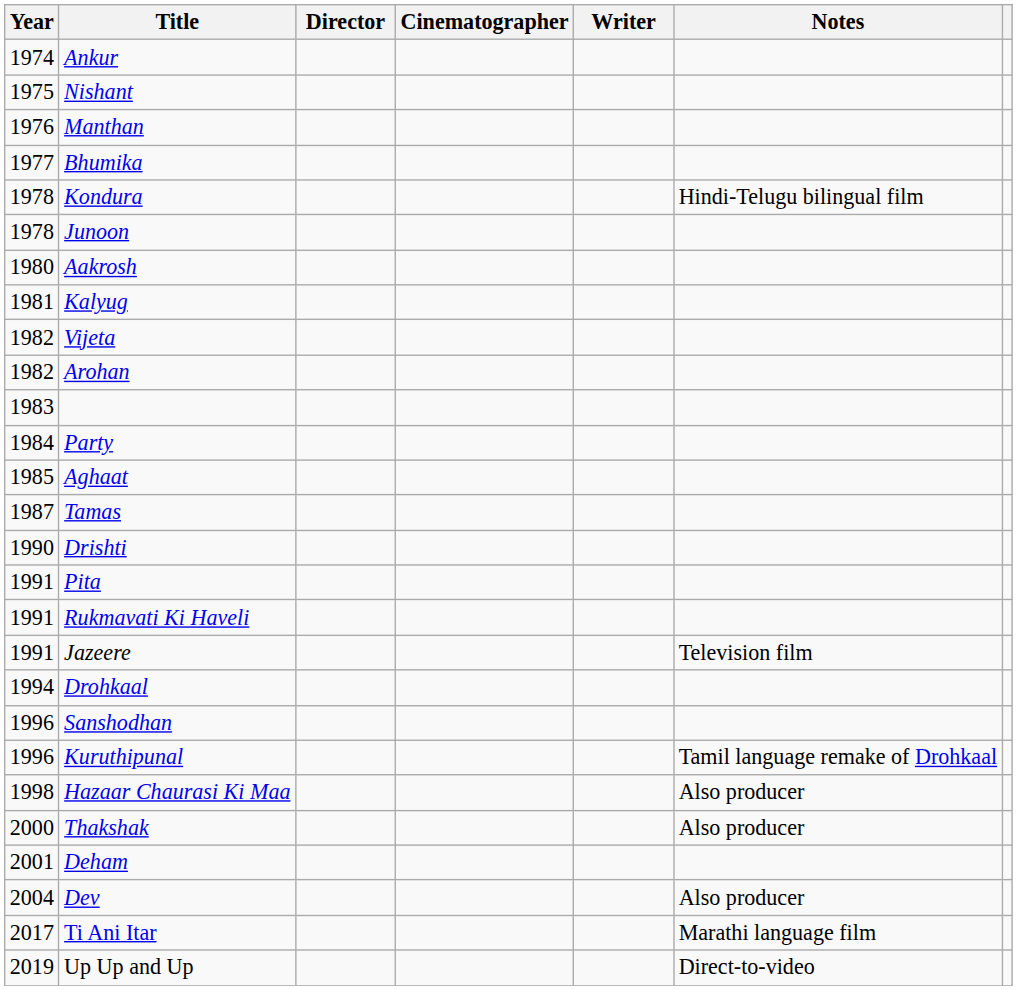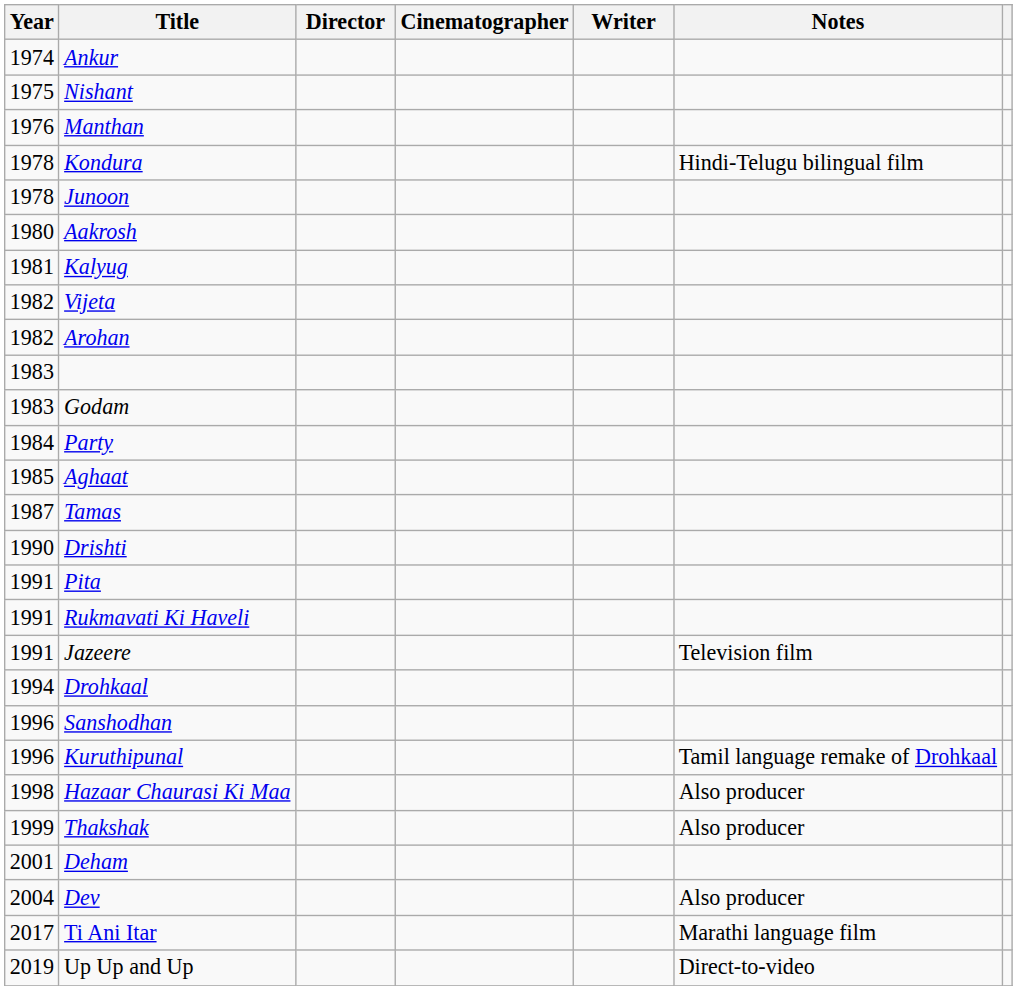 <table class="wikitable plainrowheaders sortable">
 <tr>
 <th scope="col">Year</th>
 <th scope="col">Title</th>
 <th scope="col" width=65>Director</th>
 <th scope="col" width=65>Cinematographer</th>
 <th scope="col" width=65>Writer</th>
 <th scope="col" class="unsortable">Notes</th>
 <th scope="col" class="unsortable"></th>
 </tr>
 <tr>
 <td>1974</td>
 <td><em><a href='#'>Ankur</a></em></td>
 <td></td>
 <td></td>
 <td></td>
 <td></td>
 <td></td>
 </tr>
 <tr>
 <td>1975</td>
 <td><em><a href='#'>Nishant</a></em></td>
 <td></td>
 <td></td>
 <td></td>
 <td></td>
 <td></td>
 </tr>
 <tr>
 <td>1976</td>
 <td><em><a href='#'>Manthan</a></em></td>
-<td></td>
-<td></td>
-<td></td>
-<td></td>
-<td></td>
-</tr>
-<tr>
-<td>1977</td>
-<td><em><a href='#'>Bhumika</a></em></td>
 <td></td>
 <td></td>
 <td></td>
 <td></td>
 <td></td>
 </tr>
 <tr>
 <td>1978</td>
 <td><em><a href='#'>Kondura</a></em></td>
 <td></td>
 <td></td>
 <td></td>
 <td>Hindi-Telugu bilingual film</td>
 <td></td>
 </tr>
 <tr>
 <td>1978</td>
 <td><em><a href='#'>Junoon</a></em></td>
 <td></td>
 <td></td>
 <td></td>
 <td></td>
 <td></td>
 </tr>
 <tr>
 <td>1980</td>
 <td><em><a href='#'>Aakrosh</a></em></td>
 <td></td>
 <td></td>
 <td></td>
 <td></td>
 <td></td>
 </tr>
 <tr>
 <td>1981</td>
 <td><em><a href='#'>Kalyug</a></em></td>
 <td></td>
 <td></td>
 <td></td>
 <td></td>
 <td></td>
 </tr>
 <tr>
 <td>1982</td>
 <td><em><a href='#'>Vijeta</a></em></td>
 <td></td>
 <td></td>
 <td></td>
 <td></td>
 <td></td>
 </tr>
 <tr>
 <td>1982</td>
 <td><em><a href='#'>Arohan</a></em></td>
 <td></td>
 <td></td>
 <td></td>
 <td></td>
 <td></td>
 </tr>
 <tr>
 <td>1983</td>
 <td></td>
+<td></td>
+<td></td>
+<td></td>
+<td></td>
+<td></td>
+</tr>
+<tr>
+<td>1983</td>
+<td><em>Godam</em></td>
 <td></td>
 <td></td>
 <td></td>
 <td></td>
 <td></td>
 </tr>
 <tr>
 <td>1984</td>
 <td><em><a href='#'>Party</a></em></td>
 <td></td>
 <td></td>
 <td></td>
 <td></td>
 <td></td>
 </tr>
 <tr>
 <td>1985</td>
 <td><em><a href='#'>Aghaat</a></em></td>
 <td></td>
 <td></td>
 <td></td>
 <td></td>
 <td></td>
 </tr>
 <tr>
 <td>1987</td>
 <td><em><a href='#'>Tamas</a></em></td>
 <td></td>
 <td></td>
 <td></td>
 <td></td>
 <td></td>
 </tr>
 <tr>
 <td>1990</td>
 <td><em><a href='#'>Drishti</a></em></td>
 <td></td>
 <td></td>
 <td></td>
 <td></td>
 <td></td>
 </tr>
 <tr>
 <td>1991</td>
 <td><em><a href='#'>Pita</a></em></td>
 <td></td>
 <td></td>
 <td></td>
 <td></td>
 <td></td>
 </tr>
 <tr>
 <td>1991</td>
 <td><em><a href='#'>Rukmavati Ki Haveli</a></em></td>
 <td></td>
 <td></td>
 <td></td>
 <td></td>
 <td></td>
 </tr>
 <tr>
 <td>1991</td>
 <td><em>Jazeere</em></td>
 <td></td>
 <td></td>
 <td></td>
 <td>Television film</td>
 <td></td>
 </tr>
 <tr>
 <td>1994</td>
 <td><em><a href='#'>Drohkaal</a></em></td>
 <td></td>
 <td></td>
 <td></td>
 <td></td>
 <td></td>
 </tr>
 <tr>
 <td>1996</td>
 <td><em><a href='#'>Sanshodhan</a></em></td>
 <td></td>
 <td></td>
 <td></td>
 <td></td>
 <td></td>
 </tr>
 <tr>
 <td>1996</td>
 <td><em><a href='#'>Kuruthipunal</a></em></td>
 <td></td>
 <td></td>
 <td></td>
 <td>Tamil language remake of <a href='#'>Drohkaal</a></td>
 <td></td>
 </tr>
 <tr>
 <td>1998</td>
 <td><em><a href='#'>Hazaar Chaurasi Ki Maa</a></em></td>
 <td></td>
 <td></td>
 <td></td>
 <td>Also producer</td>
 <td></td>
 </tr>
 <tr>
-<td>2000</td>
+<td>1999</td>
 <td><em><a href='#'>Thakshak</a></em></td>
 <td></td>
 <td></td>
 <td></td>
 <td>Also producer</td>
 <td></td>
 </tr>
 <tr>
 <td>2001</td>
 <td><em><a href='#'>Deham</a></em></td>
 <td></td>
 <td></td>
 <td></td>
 <td></td>
 <td></td>
 </tr>
 <tr>
 <td>2004</td>
 <td><em><a href='#'>Dev</a></em></td>
 <td></td>
 <td></td>
 <td></td>
 <td>Also producer</td>
 <td></td>
 </tr>
 <tr>
 <td>2017</td>
 <td><a href='#'>Ti Ani Itar</a><em></td>
 <td></td>
 <td></td>
 <td></td>
 <td>Marathi language film</td>
 <td></td>
 </tr>
 <tr>
 <td>2019</td>
 <td></em>Up Up and Up<em></td>
 <td></td>
 <td></td>
 <td></td>
 <td>Direct-to-video</td>
 <td></td>
 </tr>
 </table>
